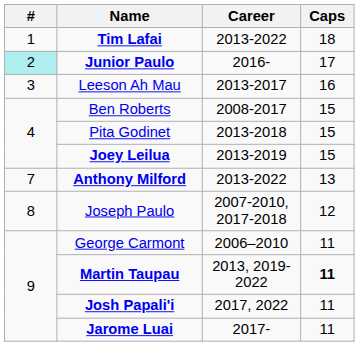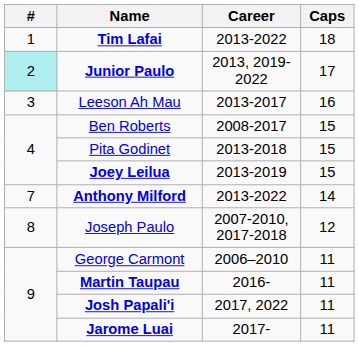 <table class="wikitable sortable" style="text-align:center;">
 <tr>
 <th width=50px>#</th>
 <th style="width:150px;">Name</th>
 <th style="width:100px;">Career</th>
 <th width=50px>Caps</th>
 </tr>
 <tr>
 <td>1</td>
 <td><strong><a href='#'>Tim Lafai</a></strong></td>
 <td>2013-2022</td>
 <td>18</td>
 </tr>
 <tr>
 <td style="background: paleturquoise;">2</td>
 <td><strong><a href='#'>Junior Paulo</a></strong></td>
-<td>2016-</td>
+<td>2013, 2019-2022</td>
 <td>17</td>
 </tr>
 <tr>
 <td>3</td>
 <td><a href='#'>Leeson Ah Mau</a></td>
 <td>2013-2017</td>
 <td>16</td>
 </tr>
 <tr>
 <td rowspan=3>4</td>
 <td><a href='#'>Ben Roberts</a></td>
 <td>2008-2017</td>
 <td>15</td>
 </tr>
 <tr>
 <td><a href='#'>Pita Godinet</a></td>
 <td>2013-2018</td>
 <td>15</td>
 </tr>
 <tr>
 <td><strong><a href='#'>Joey Leilua</a></strong></td>
 <td>2013-2019</td>
 <td>15</td>
 </tr>
 <tr>
 <td>7</td>
 <td><strong><a href='#'>Anthony Milford</a></strong></td>
 <td>2013-2022</td>
-<td>13</td>
+<td>14</td>
 </tr>
 <tr>
 <td>8</td>
 <td><a href='#'>Joseph Paulo</a></td>
 <td>2007-2010, 2017-2018</td>
 <td>12</td>
 </tr>
 <tr>
 <td rowspan=4>9</td>
 <td><a href='#'>George Carmont</a></td>
 <td>2006–2010</td>
 <td>11</td>
 </tr>
 <tr>
 <td><strong><a href='#'>Martin Taupau</a></strong></td>
-<td>2013, 2019-2022</td>
-<td><strong>11</strong></td>
+<td>2016-</td>
+<td>11</td>
 </tr>
 <tr>
 <td><strong><a href='#'>Josh Papali'i</a></strong></td>
 <td>2017, 2022</td>
 <td>11</td>
 </tr>
 <tr>
 <td><strong><a href='#'>Jarome Luai</a></strong></td>
 <td>2017-</td>
 <td>11</td>
 </tr>
 </table>
